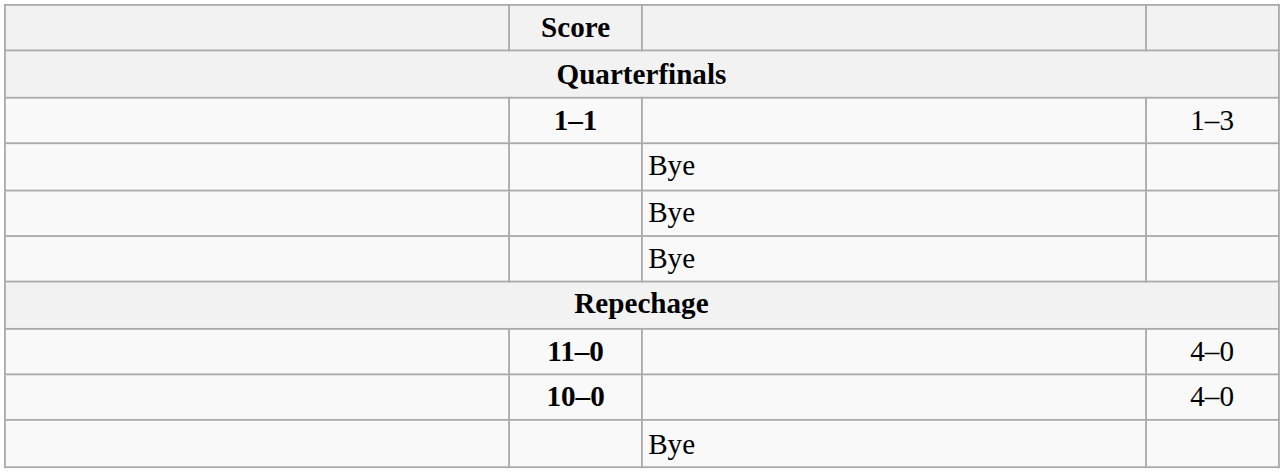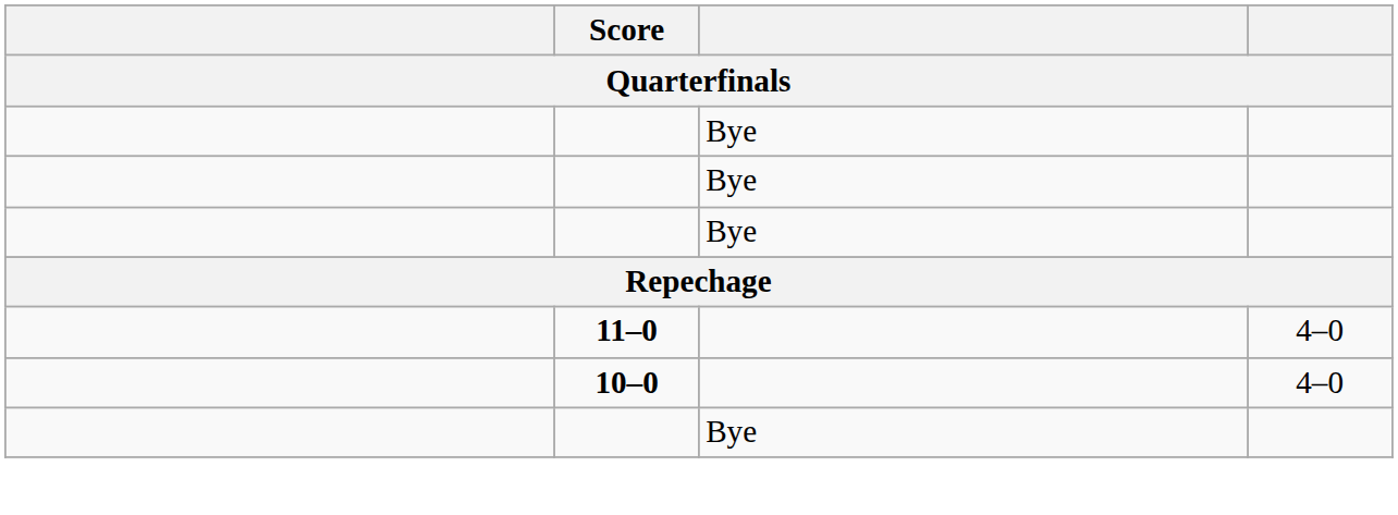 <table class="wikitable" style="text-align: left;">
 <tr>
 <th align="right" width="270"></th>
 <th width="65">Score</th>
 <th align="left" width="270"></th>
 <th width="65"></th>
 </tr>
 <tr>
 <th colspan=4>Quarterfinals</th>
-</tr>
-<tr>
-<td></td>
-<td align="center"><strong>1–1</strong></td>
-<td><strong></strong></td>
-<td align=center>1–3 <strong></strong></td>
 </tr>
 <tr>
 <td><strong></strong></td>
 <td></td>
 <td>Bye</td>
 <td></td>
 </tr>
 <tr>
 <td><strong></strong></td>
 <td></td>
 <td>Bye</td>
 <td></td>
 </tr>
 <tr>
 <td><strong></strong></td>
 <td></td>
 <td>Bye</td>
 <td></td>
 </tr>
 <tr>
 <th colspan=4>Repechage</th>
 </tr>
 <tr>
 <td><strong></strong></td>
 <td align="center"><strong>11–0</strong></td>
 <td></td>
 <td align=center>4–0 <strong></strong></td>
 </tr>
 <tr>
 <td><strong></strong></td>
 <td align="center"><strong>10–0</strong></td>
 <td></td>
 <td align=center>4–0 <strong></strong></td>
 </tr>
 <tr>
 <td><strong></strong></td>
 <td></td>
 <td>Bye</td>
 <td></td>
 </tr>
 </table>
